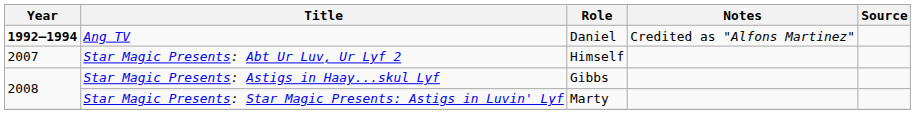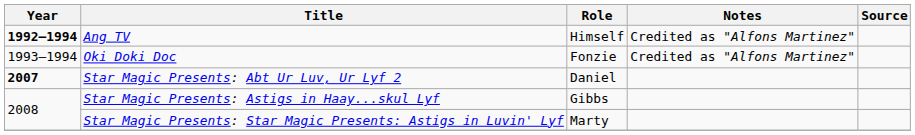 <table class="wikitable sortable" >
 <tr>
 <th>Year</th>
 <th>Title</th>
 <th>Role</th>
 <th class="unsortable">Notes </th>
 <th class="unsortable">Source </th>
 </tr>
 <tr>
 <td><strong>1992–1994</strong></td>
 <td><em><a href='#'>Ang TV</a></em></td>
-<td>Daniel</td>
+<td>Himself</td>
 <td>Credited as "<em>Alfons Martinez</em>"</td>
 <td></td>
 </tr>
 <tr>
-<td>2007</td>
+<td>1993–1994</td>
+<td><em><a href='#'>Oki Doki Doc</a></em></td>
+<td>Fonzie</td>
+<td>Credited as "<em>Alfons Martinez</em>"</td>
+<td></td>
+</tr>
+<tr>
+<td><strong>2007</strong></td>
 <td><em><a href='#'>Star Magic Presents</a>:  <a href='#'>Abt Ur Luv, Ur Lyf 2</a></em></td>
-<td>Himself</td>
+<td>Daniel</td>
 <td></td>
 <td></td>
 </tr>
 <tr>
 <td rowspan="2">2008</td>
 <td><em><a href='#'>Star Magic Presents</a>:  <a href='#'>Astigs in Haay...skul Lyf</a></em></td>
 <td>Gibbs</td>
 <td></td>
 <td></td>
 </tr>
 <tr>
 <td><em><a href='#'>Star Magic Presents</a>:  <a href='#'>Star Magic Presents: Astigs in Luvin' Lyf</a></em></td>
 <td>Marty</td>
 <td></td>
 <td></td>
 </tr>
 <tr>
 </tr>
 </table>
